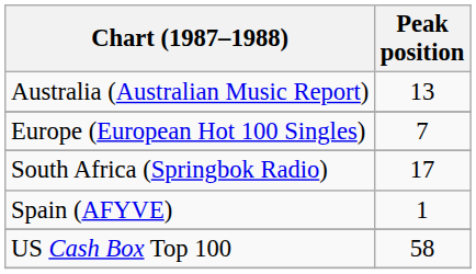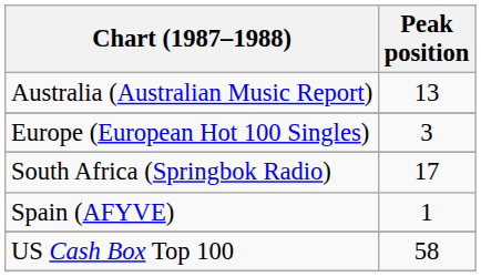 <table class="wikitable sortable">
 <tr>
 <th>Chart (1987–1988)</th>
 <th>Peak<br>position</th>
 </tr>
 <tr>
 <td>Australia (<a href='#'>Australian Music Report</a>)</td>
 <td align="center">13</td>
 </tr>
 <tr>
 </tr>
 <tr>
 </tr>
 <tr>
 <td>Europe (<a href='#'>European Hot 100 Singles</a>)</td>
-<td align="center">7</td>
+<td align="center">3</td>
 </tr>
 <tr>
 </tr>
 <tr>
 </tr>
 <tr>
 </tr>
 <tr>
 </tr>
 <tr>
 </tr>
 <tr>
 <td>South Africa (<a href='#'>Springbok Radio</a>)</td>
 <td align="center">17</td>
 </tr>
 <tr>
 <td>Spain (<a href='#'>AFYVE</a>)</td>
 <td align="center">1</td>
 </tr>
 <tr>
 </tr>
 <tr>
 </tr>
 <tr>
 </tr>
 <tr>
 </tr>
 <tr>
 <td scope="row">US <em><a href='#'>Cash Box</a></em> Top 100</td>
 <td align="center">58</td>
 </tr>
 <tr>
 </tr>
 </table>
